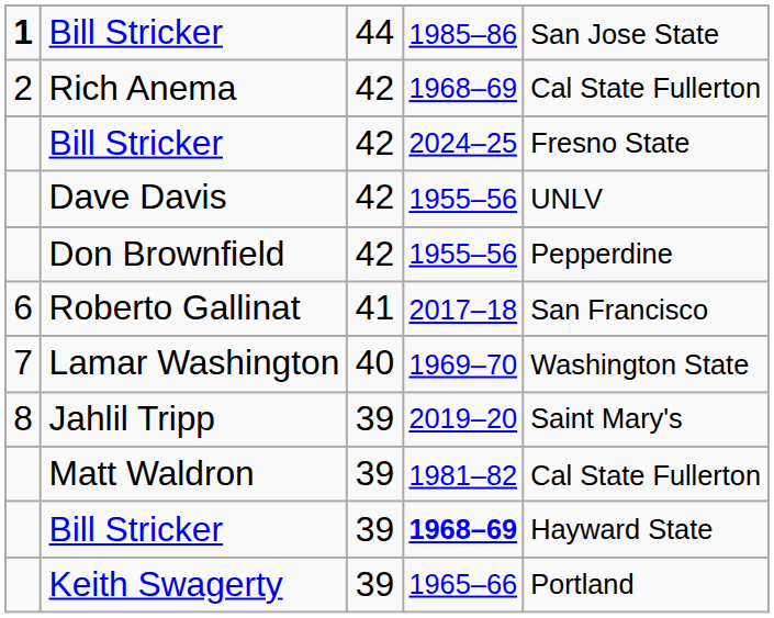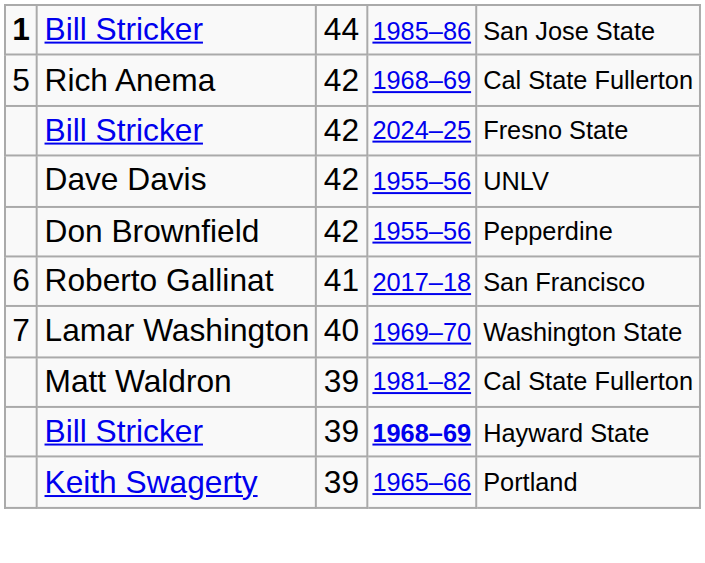 <table class="wikitable">
 <tr>
 </tr>
 <tr>
 <td><strong>1</strong></td>
 <td><a href='#'>Bill Stricker</a></td>
 <td>44</td>
 <td style="font-size:80%;"><a href='#'>1985–86</a></td>
 <td style="font-size:80%;">San Jose State</td>
 </tr>
 <tr>
-<td>2</td>
+<td>5</td>
 <td>Rich Anema</td>
 <td>42</td>
 <td style="font-size:80%;"><a href='#'>1968–69</a></td>
 <td style="font-size:80%;">Cal State Fullerton</td>
 </tr>
 <tr>
 <td></td>
 <td><a href='#'>Bill Stricker</a></td>
 <td>42</td>
 <td style="font-size:80%;"><a href='#'>2024–25</a></td>
 <td style="font-size:80%;">Fresno State</td>
 </tr>
 <tr>
 <td></td>
 <td>Dave Davis</td>
 <td>42</td>
 <td style="font-size:80%;"><a href='#'>1955–56</a></td>
 <td style="font-size:80%;">UNLV</td>
 </tr>
 <tr>
 <td></td>
 <td>Don Brownfield</td>
 <td>42</td>
 <td style="font-size:80%;"><a href='#'>1955–56</a></td>
 <td style="font-size:80%;">Pepperdine</td>
 </tr>
 <tr>
 <td>6</td>
 <td>Roberto Gallinat</td>
 <td>41</td>
 <td style="font-size:80%;"><a href='#'>2017–18</a></td>
 <td style="font-size:80%;">San Francisco</td>
 </tr>
 <tr>
 <td>7</td>
 <td>Lamar Washington</td>
 <td>40</td>
 <td style="font-size:80%;"><a href='#'>1969–70</a></td>
 <td style="font-size:80%;">Washington State</td>
 </tr>
 <tr>
-<td>8</td>
-<td>Jahlil Tripp</td>
-<td>39</td>
-<td style="font-size:80%;"><a href='#'>2019–20</a></td>
-<td style="font-size:80%;">Saint Mary's</td>
-</tr>
-<tr>
 <td></td>
 <td>Matt Waldron</td>
 <td>39</td>
 <td style="font-size:80%;"><a href='#'>1981–82</a></td>
 <td style="font-size:80%;">Cal State Fullerton</td>
 </tr>
 <tr>
 <td></td>
 <td><a href='#'>Bill Stricker</a></td>
 <td>39</td>
 <td style="font-size:80%;"><strong><a href='#'>1968–69</a></strong></td>
 <td style="font-size:80%;">Hayward State</td>
 </tr>
 <tr>
 <td></td>
 <td><a href='#'>Keith Swagerty</a></td>
 <td>39</td>
 <td style="font-size:80%;"><a href='#'>1965–66</a></td>
 <td style="font-size:80%;">Portland</td>
 </tr>
 </table>
